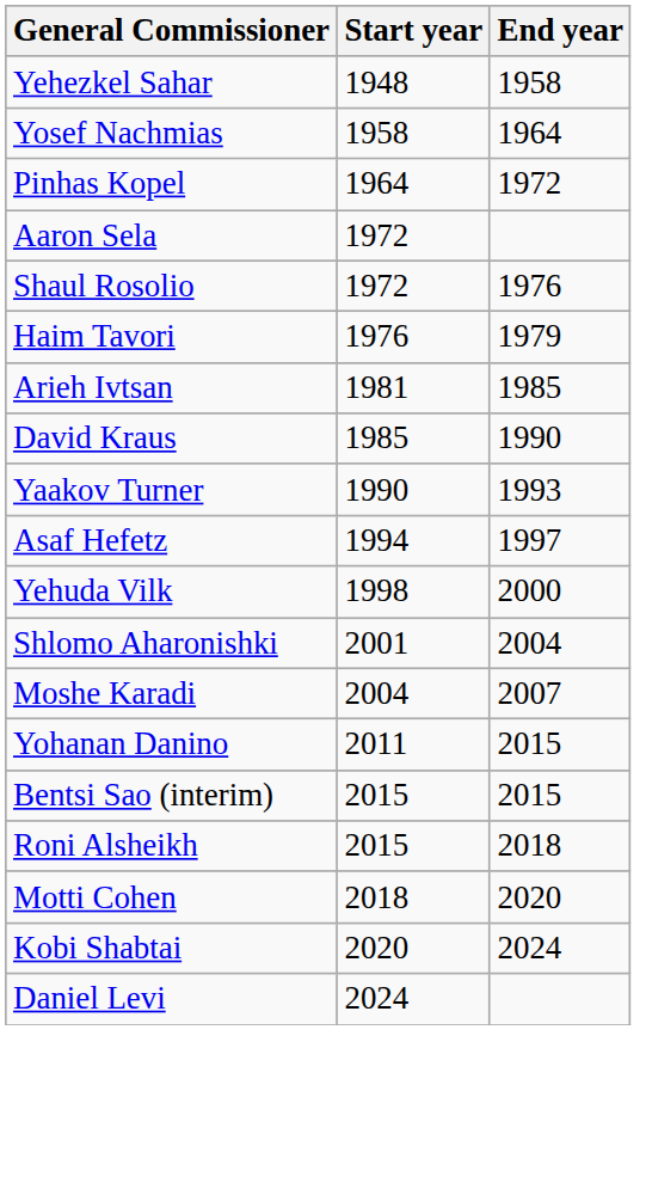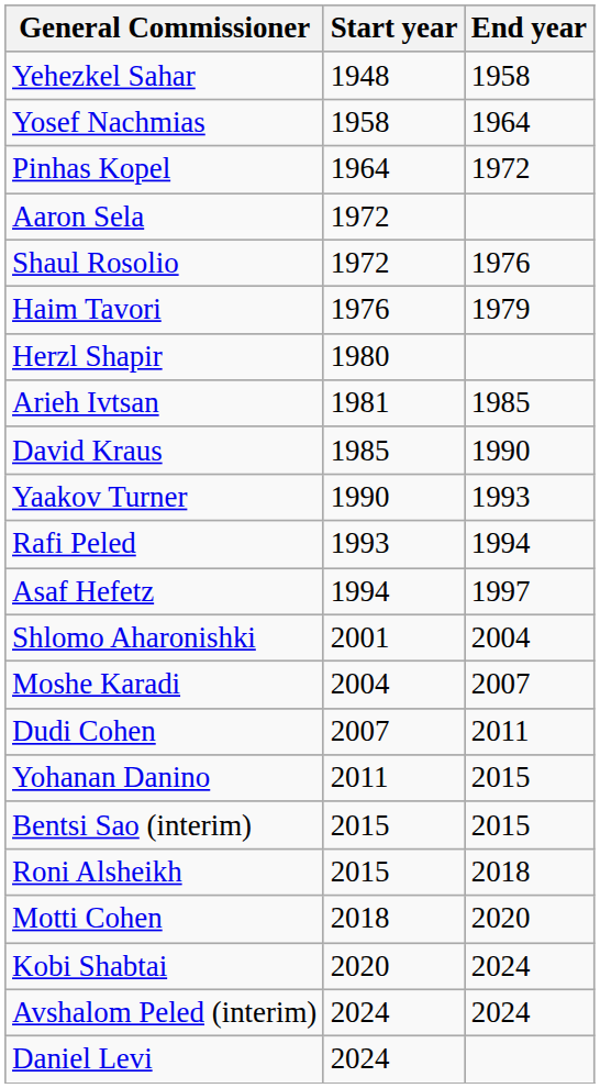 <table class="wikitable">
 <tr>
 <th>General Commissioner</th>
 <th>Start year</th>
 <th>End year</th>
 </tr>
 <tr>
 <td><a href='#'>Yehezkel Sahar</a></td>
 <td>1948</td>
 <td>1958</td>
 </tr>
 <tr>
 <td><a href='#'>Yosef Nachmias</a></td>
 <td>1958</td>
 <td>1964</td>
 </tr>
 <tr>
 <td><a href='#'>Pinhas Kopel</a></td>
 <td>1964</td>
 <td>1972</td>
 </tr>
 <tr>
 <td><a href='#'>Aaron Sela</a></td>
 <td>1972</td>
 <td></td>
 </tr>
 <tr>
 <td><a href='#'>Shaul Rosolio</a></td>
 <td>1972</td>
 <td>1976</td>
 </tr>
 <tr>
 <td><a href='#'>Haim Tavori</a></td>
 <td>1976</td>
 <td>1979</td>
 </tr>
 <tr>
+<td><a href='#'>Herzl Shapir</a></td>
+<td>1980</td>
+<td></td>
+</tr>
+<tr>
 <td><a href='#'>Arieh Ivtsan</a></td>
 <td>1981</td>
 <td>1985</td>
 </tr>
 <tr>
 <td><a href='#'>David Kraus</a></td>
 <td>1985</td>
 <td>1990</td>
 </tr>
 <tr>
 <td><a href='#'>Yaakov Turner</a></td>
 <td>1990</td>
 <td>1993</td>
 </tr>
 <tr>
+<td><a href='#'>Rafi Peled</a></td>
+<td>1993</td>
+<td>1994</td>
+</tr>
+<tr>
 <td><a href='#'>Asaf Hefetz</a></td>
 <td>1994</td>
 <td>1997</td>
-</tr>
-<tr>
-<td><a href='#'>Yehuda Vilk</a></td>
-<td>1998</td>
-<td>2000</td>
 </tr>
 <tr>
 <td><a href='#'>Shlomo Aharonishki</a></td>
 <td>2001</td>
 <td>2004</td>
 </tr>
 <tr>
 <td><a href='#'>Moshe Karadi</a></td>
 <td>2004</td>
 <td>2007</td>
+</tr>
+<tr>
+<td><a href='#'>Dudi Cohen</a></td>
+<td>2007</td>
+<td>2011</td>
 </tr>
 <tr>
 <td><a href='#'>Yohanan Danino</a></td>
 <td>2011</td>
 <td>2015</td>
 </tr>
 <tr>
 <td><a href='#'>Bentsi Sao</a>  (interim)</td>
 <td>2015</td>
 <td>2015</td>
 </tr>
 <tr>
 <td><a href='#'>Roni Alsheikh</a></td>
 <td>2015</td>
 <td>2018</td>
 </tr>
 <tr>
 <td><a href='#'>Motti Cohen</a></td>
 <td>2018</td>
 <td>2020</td>
 </tr>
 <tr>
 <td><a href='#'>Kobi Shabtai</a></td>
 <td>2020</td>
 <td>2024</td>
 </tr>
 <tr>
+<td><a href='#'>Avshalom Peled</a> (interim)</td>
+<td>2024</td>
+<td>2024</td>
+</tr>
+<tr>
 <td><a href='#'>Daniel Levi</a></td>
 <td>2024</td>
 <td></td>
 </tr>
 <tr>
 </tr>
 </table>
